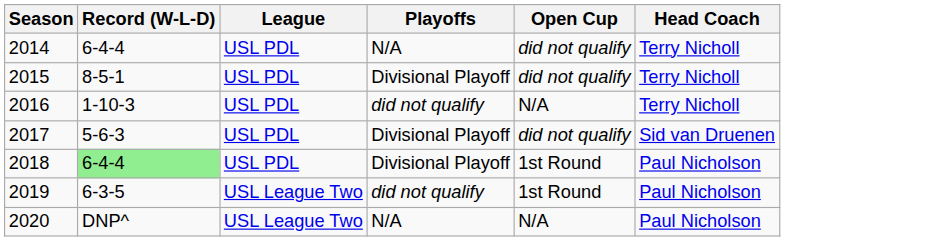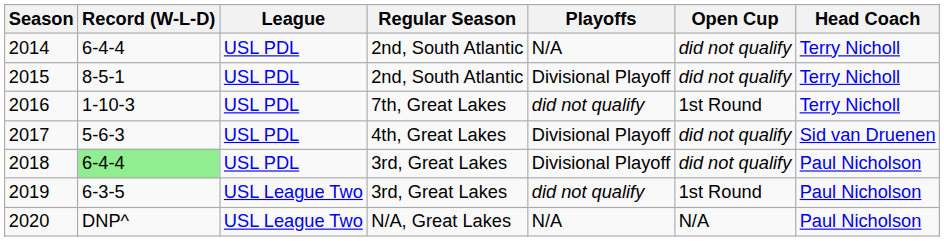 <table class="wikitable">
 <tr>
 <th>Season</th>
 <th>Record (W-L-D)</th>
 <th>League</th>
+<th>Regular Season</th>
 <th>Playoffs</th>
 <th>Open Cup</th>
 <th>Head Coach</th>
 </tr>
 <tr>
 <td>2014</td>
 <td>6-4-4</td>
 <td><a href='#'>USL PDL</a></td>
+<td>2nd, South Atlantic</td>
 <td>N/A</td>
 <td><em>did not qualify</em></td>
 <td><a href='#'>Terry Nicholl</a></td>
 </tr>
 <tr>
 <td>2015</td>
 <td>8-5-1</td>
 <td><a href='#'>USL PDL</a></td>
+<td>2nd, South Atlantic</td>
 <td>Divisional Playoff</td>
 <td><em>did not qualify</em></td>
 <td><a href='#'>Terry Nicholl</a></td>
 </tr>
 <tr>
 <td>2016</td>
 <td>1-10-3</td>
 <td><a href='#'>USL PDL</a></td>
+<td>7th, Great Lakes</td>
 <td><em>did not qualify</em></td>
-<td>N/A</td>
+<td>1st Round</td>
 <td><a href='#'>Terry Nicholl</a></td>
 </tr>
 <tr>
 <td>2017</td>
 <td>5-6-3</td>
 <td><a href='#'>USL PDL</a></td>
+<td>4th, Great Lakes</td>
 <td>Divisional Playoff</td>
 <td><em>did not qualify</em></td>
 <td><a href='#'>Sid van Druenen</a></td>
 </tr>
 <tr>
 <td>2018</td>
 <td style="background: lightgreen;">6-4-4</td>
 <td><a href='#'>USL PDL</a></td>
+<td>3rd, Great Lakes</td>
 <td>Divisional Playoff</td>
-<td>1st Round</td>
+<td><em>did not qualify</em></td>
 <td><a href='#'>Paul Nicholson</a></td>
 </tr>
 <tr>
 <td>2019</td>
 <td>6-3-5</td>
 <td><a href='#'>USL League Two</a></td>
+<td>3rd, Great Lakes</td>
 <td><em>did not qualify</em></td>
 <td>1st Round</td>
 <td><a href='#'>Paul Nicholson</a></td>
 </tr>
 <tr>
 <td>2020</td>
 <td>DNP^</td>
 <td><a href='#'>USL League Two</a></td>
+<td>N/A, Great Lakes</td>
 <td>N/A</td>
 <td>N/A</td>
 <td><a href='#'>Paul Nicholson</a></td>
 </tr>
 </table>
